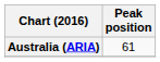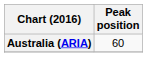 <table class="wikitable plainrowheaders sortable" style="text-align:center;">
 <tr>
 <th scope="col">Chart (2016)</th>
 <th scope="col">Peak<br>position</th>
 </tr>
 <tr>
 <th scope="row">Australia (<a href='#'>ARIA</a>)</th>
-<td>61</td>
+<td>60</td>
 </tr>
 <tr>
 </tr>
 <tr>
 </tr>
 <tr>
 </tr>
 </table>
